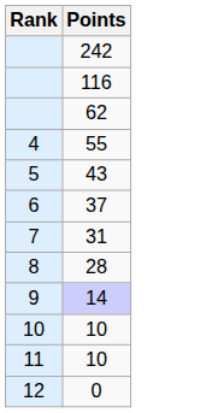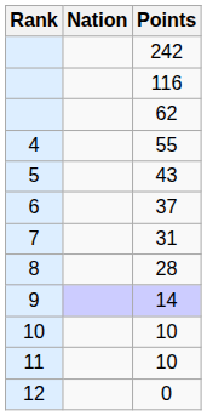 <table class="wikitable sortable" style="text-align:center">
 <tr>
 <th>Rank</th>
+<th>Nation</th>
 <th>Points</th>
 </tr>
 <tr>
 <td bgcolor = DDEEFF></td>
+<td align=left></td>
 <td>242</td>
 </tr>
 <tr>
 <td bgcolor = DDEEFF></td>
+<td align=left></td>
 <td>116</td>
 </tr>
 <tr>
 <td bgcolor = DDEEFF></td>
+<td align=left></td>
 <td>62</td>
 </tr>
 <tr>
 <td bgcolor = DDEEFF>4</td>
+<td align=left></td>
 <td>55</td>
 </tr>
 <tr>
 <td bgcolor = DDEEFF>5</td>
+<td align=left></td>
 <td>43</td>
 </tr>
 <tr>
 <td bgcolor = DDEEFF>6</td>
+<td align=left></td>
 <td>37</td>
 </tr>
 <tr>
 <td bgcolor = DDEEFF>7</td>
+<td align=left></td>
 <td>31</td>
 </tr>
 <tr>
 <td bgcolor = DDEEFF>8</td>
+<td align=left></td>
 <td>28</td>
 </tr>
 <tr style="background-color:#ccccff">
 <td bgcolor = DDEEFF>9</td>
+<td align=left></td>
 <td>14</td>
 </tr>
 <tr>
 <td bgcolor = DDEEFF>10</td>
+<td align=left></td>
 <td>10</td>
 </tr>
 <tr>
 <td bgcolor = DDEEFF>11</td>
+<td align=left></td>
 <td>10</td>
 </tr>
 <tr>
 <td bgcolor = DDEEFF>12</td>
+<td align=left></td>
 <td>0</td>
 </tr>
 </table>
